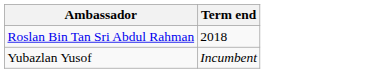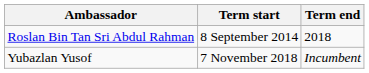 <table class=wikitable>
 <tr>
 <th>Ambassador</th>
+<th>Term start</th>
 <th>Term end</th>
 </tr>
 <tr>
 <td><a href='#'>Roslan Bin Tan Sri Abdul Rahman</a></td>
+<td>8 September 2014</td>
 <td>2018</td>
 </tr>
 <tr>
 <td>Yubazlan Yusof</td>
+<td>7 November 2018</td>
 <td><em>Incumbent</em></td>
 </tr>
 </table>
